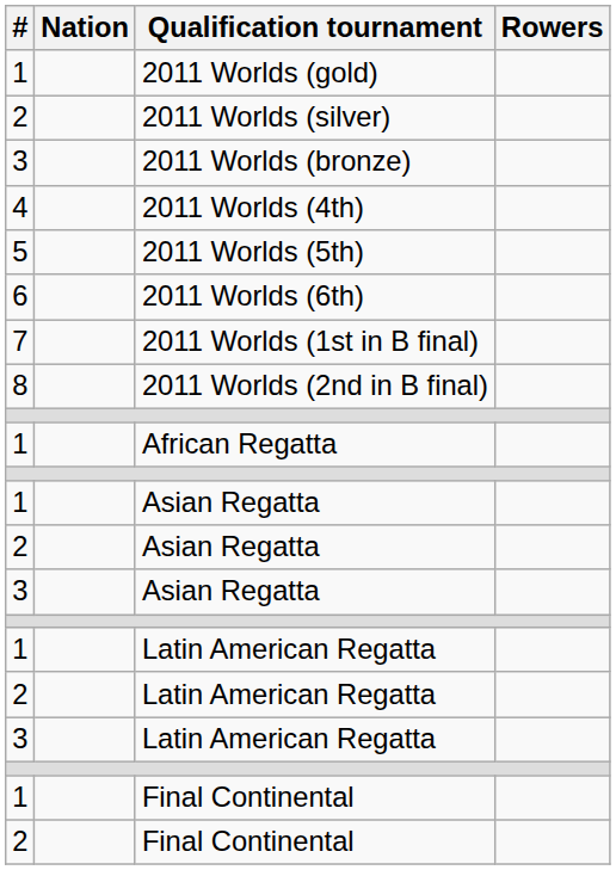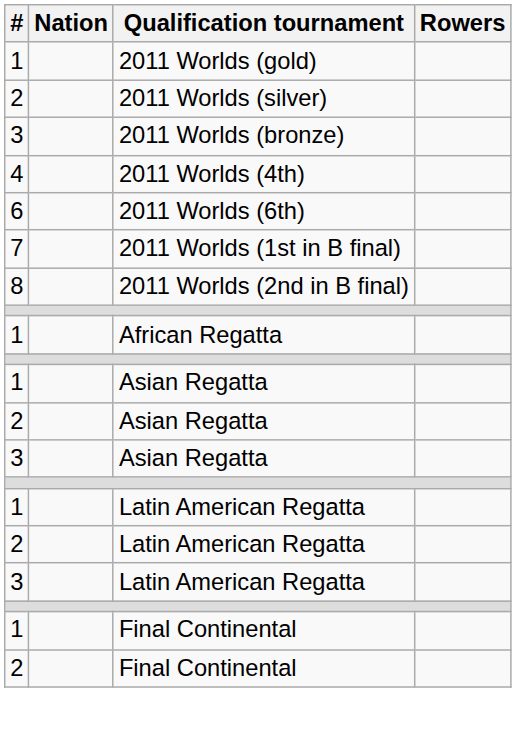 <table class="wikitable">
 <tr>
 <th>#</th>
 <th>Nation</th>
 <th>Qualification tournament</th>
 <th>Rowers</th>
 </tr>
 <tr>
 <td>1</td>
 <td></td>
 <td>2011 Worlds (gold)</td>
 <td></td>
 </tr>
 <tr>
 <td>2</td>
 <td></td>
 <td>2011 Worlds (silver)</td>
 <td></td>
 </tr>
 <tr>
 <td>3</td>
 <td></td>
 <td>2011 Worlds (bronze)</td>
 <td></td>
 </tr>
 <tr>
 <td>4</td>
 <td></td>
 <td>2011 Worlds (4th)</td>
-<td></td>
-</tr>
-<tr>
-<td>5</td>
-<td></td>
-<td>2011 Worlds (5th)</td>
 <td></td>
 </tr>
 <tr>
 <td>6</td>
 <td></td>
 <td>2011 Worlds (6th)</td>
 <td></td>
 </tr>
 <tr>
 <td>7</td>
 <td></td>
 <td>2011 Worlds (1st in B final)</td>
 <td></td>
 </tr>
 <tr>
 <td>8</td>
 <td></td>
 <td>2011 Worlds (2nd in B final)</td>
 <td></td>
 </tr>
 <tr bgcolor=#DDDDDD>
 <td colspan=4></td>
 </tr>
 <tr>
 <td>1</td>
 <td></td>
 <td>African Regatta</td>
 <td></td>
 </tr>
 <tr bgcolor=#DDDDDD>
 <td colspan=4></td>
 </tr>
 <tr>
 <td>1</td>
 <td></td>
 <td>Asian Regatta</td>
 <td></td>
 </tr>
 <tr>
 <td>2</td>
 <td></td>
 <td>Asian Regatta</td>
 <td></td>
 </tr>
 <tr>
 <td>3</td>
 <td></td>
 <td>Asian Regatta</td>
 <td></td>
 </tr>
 <tr bgcolor=#DDDDDD>
 <td colspan=4></td>
 </tr>
 <tr>
 <td>1</td>
 <td></td>
 <td>Latin American Regatta</td>
 <td></td>
 </tr>
 <tr>
 <td>2</td>
 <td></td>
 <td>Latin American Regatta</td>
 <td></td>
 </tr>
 <tr>
 <td>3</td>
 <td></td>
 <td>Latin American Regatta</td>
 <td></td>
 </tr>
 <tr bgcolor=#DDDDDD>
 <td colspan=4></td>
 </tr>
 <tr>
 <td>1</td>
 <td></td>
 <td>Final Continental</td>
 <td></td>
 </tr>
 <tr>
 <td>2</td>
 <td></td>
 <td>Final Continental</td>
 <td></td>
 </tr>
 </table>
